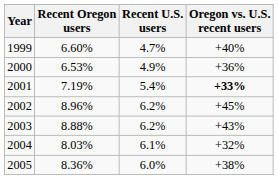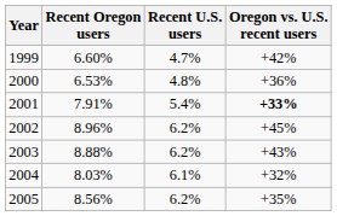 <table class="wikitable sortable" style="text-align: center;">
 <tr>
 <th>Year</th>
 <th>Recent Oregon<br>users</th>
 <th>Recent U.S.<br>users</th>
 <th>Oregon vs. U.S.<br>recent users</th>
 </tr>
 <tr>
 <td>1999</td>
 <td>6.60%</td>
 <td>4.7%</td>
-<td>+40%</td>
+<td>+42%</td>
 </tr>
 <tr>
 <td>2000</td>
 <td>6.53%</td>
-<td>4.9%</td>
+<td>4.8%</td>
 <td>+36%</td>
 </tr>
 <tr>
 <td>2001</td>
-<td>7.19%</td>
+<td>7.91%</td>
 <td>5.4%</td>
 <td><strong>+33%</strong></td>
 </tr>
 <tr>
 <td>2002</td>
 <td>8.96%</td>
 <td>6.2%</td>
 <td>+45%</td>
 </tr>
 <tr>
 <td>2003</td>
 <td>8.88%</td>
 <td>6.2%</td>
 <td>+43%</td>
 </tr>
 <tr>
 <td>2004</td>
 <td>8.03%</td>
 <td>6.1%</td>
 <td>+32%</td>
 </tr>
 <tr>
 <td>2005</td>
-<td>8.36%</td>
-<td>6.0%</td>
-<td>+38%</td>
+<td>8.56%</td>
+<td>6.2%</td>
+<td>+35%</td>
 </tr>
 </table>
